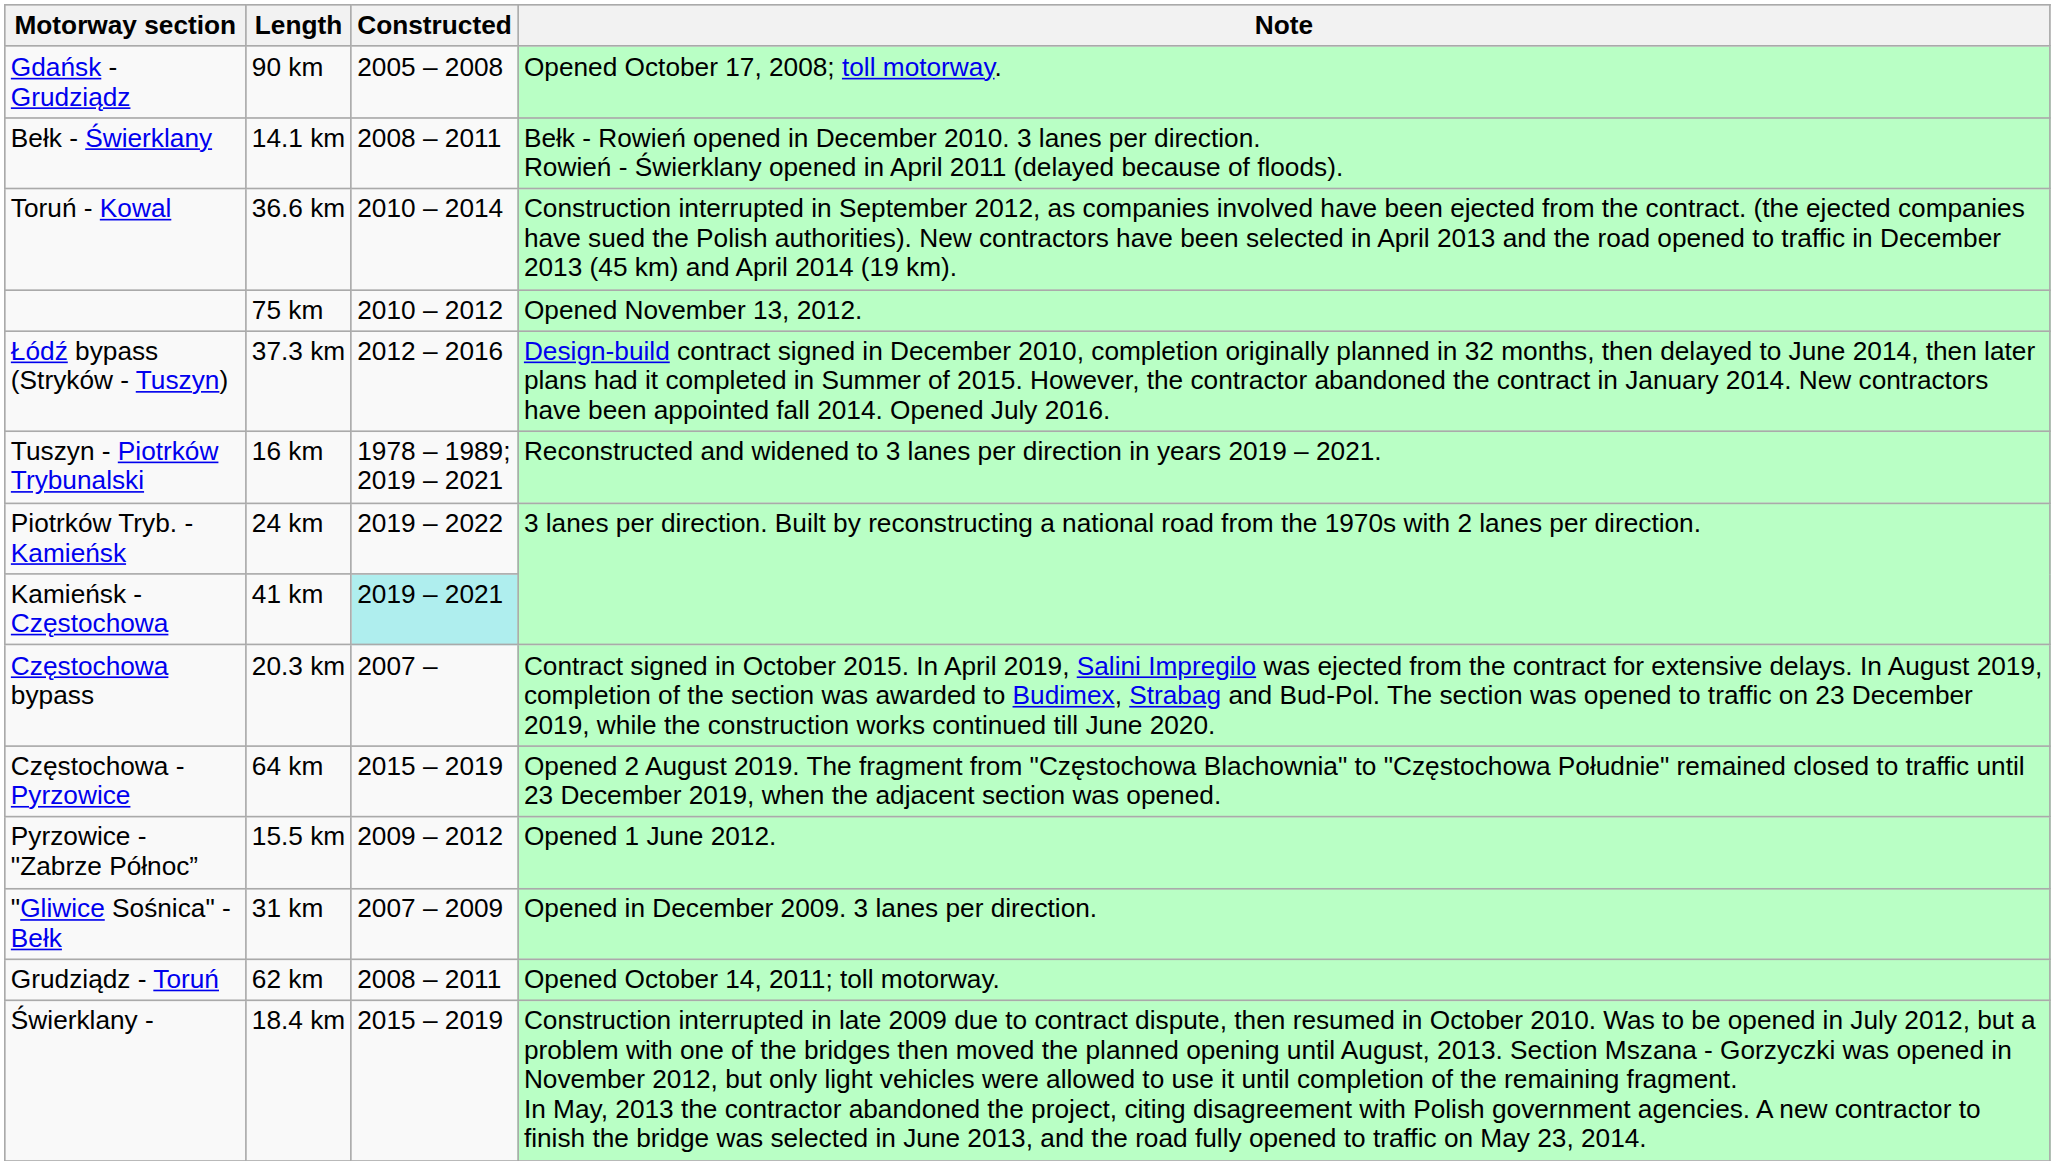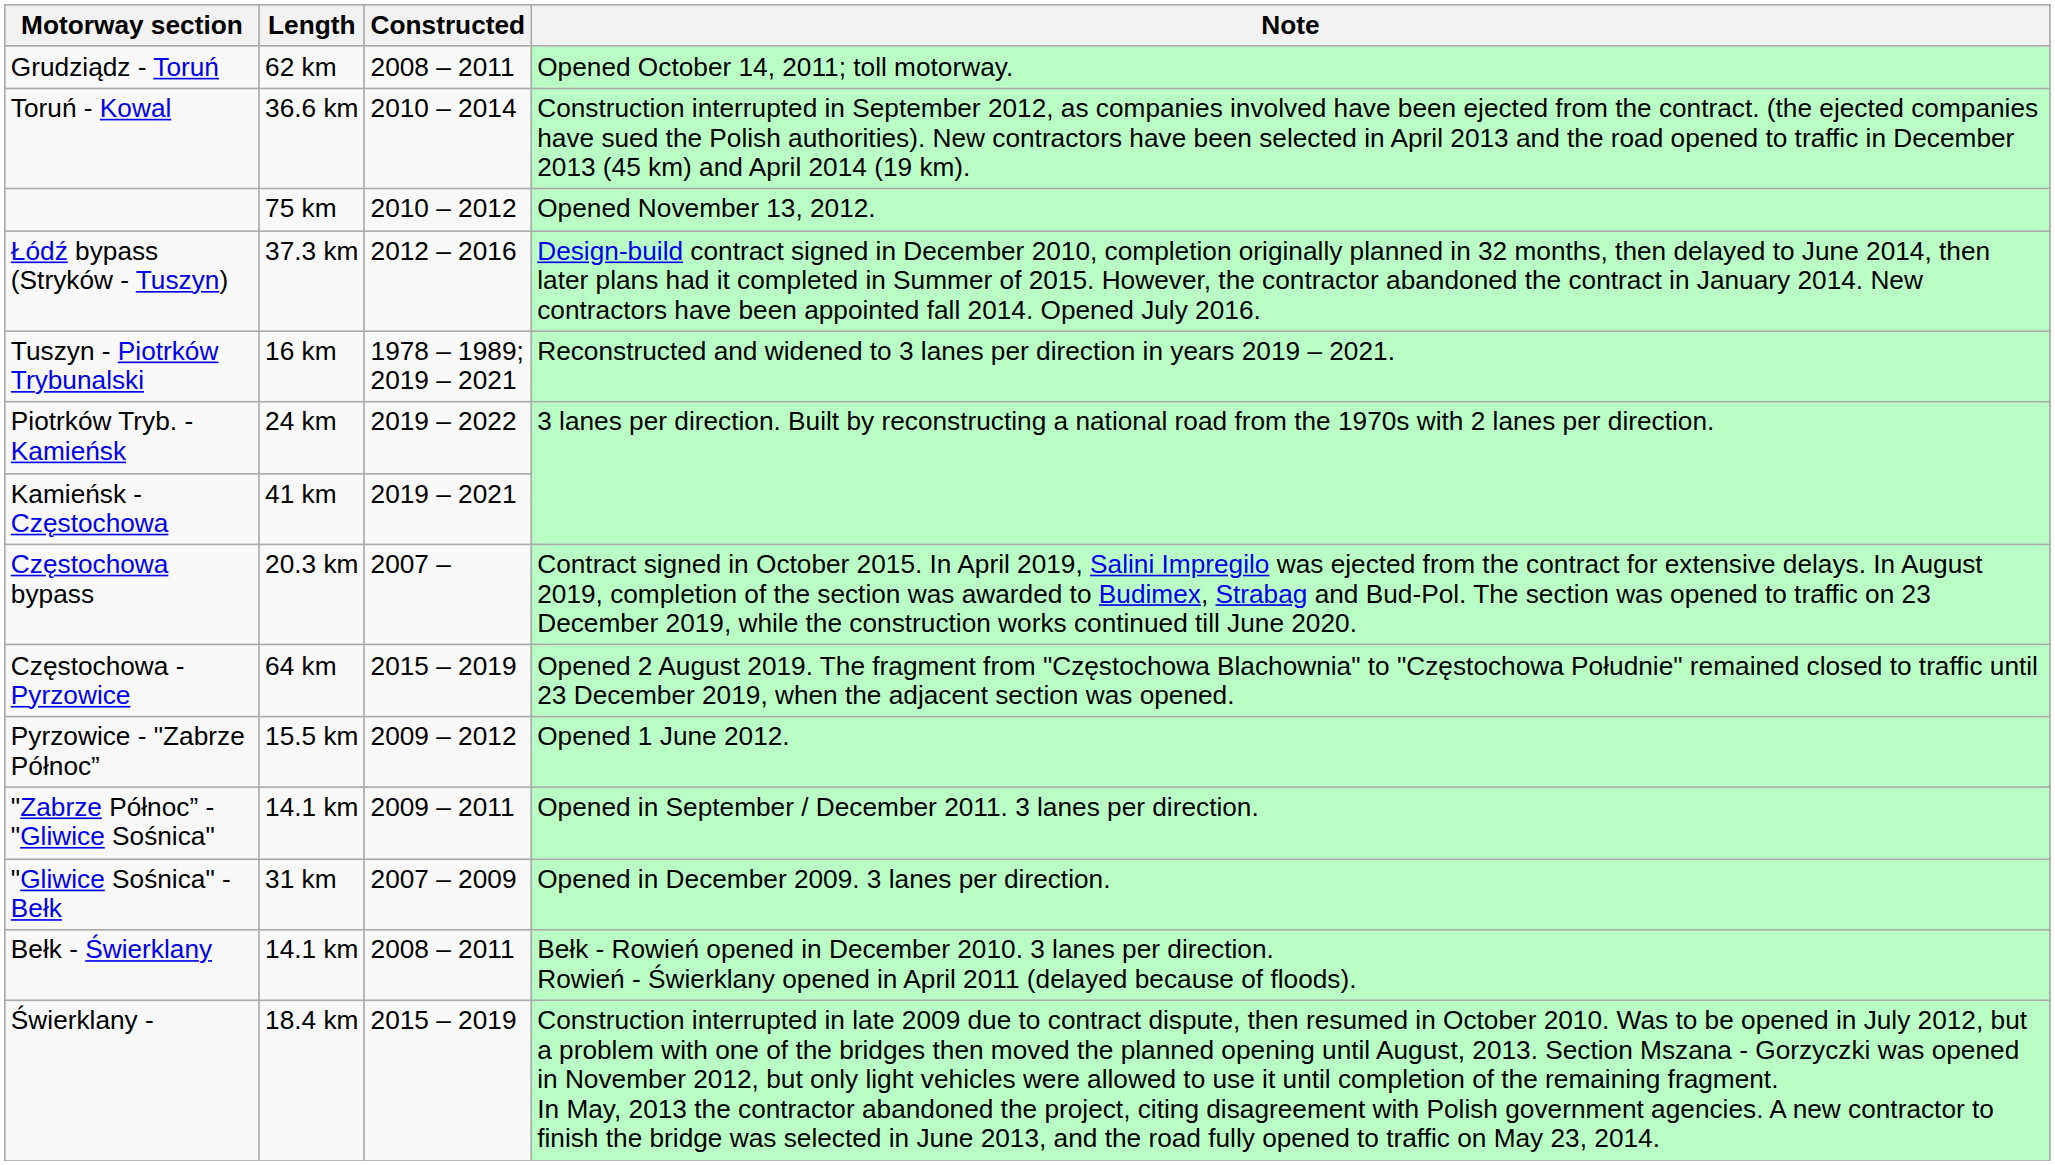 <table class="wikitable">
 <tr valign=top align=left>
 <th>Motorway section</th>
 <th>Length</th>
 <th>Constructed</th>
 <th>Note</th>
 </tr>
 <tr valign=top>
-<td><a href='#'>Gdańsk</a> - <a href='#'>Grudziądz</a></td>
-<td>90 km</td>
-<td>2005 – 2008</td>
-<td bgcolor="#B9FFC5">Opened October 17, 2008; <a href='#'>toll motorway</a>.</td>
-</tr>
-<tr valign=top>
-<td>Bełk - <a href='#'>Świerklany</a></td>
-<td>14.1 km</td>
+<td>Grudziądz - <a href='#'>Toruń</a></td>
+<td>62 km</td>
 <td>2008 – 2011</td>
-<td bgcolor="#B9FFC5">Bełk - Rowień opened in December 2010. 3 lanes per direction.<br>Rowień - Świerklany opened in April 2011 (delayed because of floods).</td>
+<td bgcolor="#B9FFC5">Opened October 14, 2011; toll motorway.</td>
 </tr>
 <tr valign=top>
 <td>Toruń - <a href='#'>Kowal</a></td>
 <td>36.6 km</td>
 <td>2010 – 2014</td>
 <td bgcolor="#B9FFC5">Construction interrupted in September 2012, as companies involved have been ejected from the contract. (the ejected companies have sued the Polish authorities). New contractors have been selected in April 2013 and the road opened to traffic in December 2013 (45 km) and April 2014 (19 km).</td>
 </tr>
 <tr valign=top>
 <td></td>
 <td>75 km</td>
 <td>2010 – 2012</td>
 <td bgcolor="#B9FFC5">Opened November 13, 2012.</td>
 </tr>
 <tr valign=top>
 <td><a href='#'>Łódź</a> bypass (Stryków - <a href='#'>Tuszyn</a>)</td>
 <td>37.3 km</td>
 <td>2012 – 2016</td>
 <td bgcolor="#B9FFC5"><a href='#'>Design-build</a> contract signed in December 2010, completion originally planned in 32 months,  then delayed to June 2014, then later plans had it completed in Summer of 2015.  However, the contractor abandoned the contract in January 2014. New contractors have been appointed fall 2014. Opened July 2016.</td>
 </tr>
 <tr valign=top>
 <td>Tuszyn - <a href='#'>Piotrków Trybunalski</a></td>
 <td>16 km</td>
 <td>1978 – 1989;<br>2019 – 2021</td>
 <td bgcolor="#B9FFC5">Reconstructed and widened to 3 lanes per direction in years 2019 – 2021.</td>
 </tr>
 <tr valign=top>
 <td>Piotrków Tryb. - <a href='#'>Kamieńsk</a></td>
 <td>24 km</td>
 <td>2019 – 2022</td>
 <td bgcolor="#B9FFC5" rowspan="2">3 lanes per direction. Built by reconstructing a national road from the 1970s with 2 lanes per direction.</td>
 </tr>
 <tr valign=top>
 <td>Kamieńsk - <a href='#'>Częstochowa</a></td>
 <td>41 km</td>
-<td style="background: paleturquoise;">2019 – 2021</td>
+<td>2019 – 2021</td>
 </tr>
 <tr valign=top>
 <td><a href='#'>Częstochowa</a> bypass</td>
 <td>20.3 km</td>
 <td>2007 – </td>
 <td bgcolor="#B9FFC5">Contract signed in October 2015. In April 2019, <a href='#'>Salini Impregilo</a> was ejected from the contract for extensive delays. In August 2019, completion of the section was awarded to <a href='#'>Budimex</a>, <a href='#'>Strabag</a> and Bud-Pol. The section was opened to traffic on 23 December 2019, while the construction works continued till June 2020.</td>
 </tr>
 <tr valign=top>
 <td>Częstochowa - <a href='#'>Pyrzowice</a></td>
 <td>64 km</td>
 <td>2015 – 2019</td>
 <td bgcolor="#B9FFC5">Opened 2 August 2019. The fragment from "Częstochowa Blachownia" to "Częstochowa Południe" remained closed to traffic until 23 December 2019, when the adjacent section was opened.</td>
 </tr>
 <tr valign=top>
 <td>Pyrzowice - "Zabrze Północ”</td>
 <td>15.5 km</td>
 <td>2009 – 2012</td>
 <td bgcolor="#B9FFC5">Opened 1 June 2012.</td>
 </tr>
 <tr valign=top>
+<td>"<a href='#'>Zabrze</a> Północ” - "<a href='#'>Gliwice</a> Sośnica"</td>
+<td>14.1 km</td>
+<td>2009 – 2011</td>
+<td bgcolor="#B9FFC5">Opened in September / December 2011. 3 lanes per direction.</td>
+</tr>
+<tr valign=top>
 <td>"<a href='#'>Gliwice</a> Sośnica" - <a href='#'>Bełk</a></td>
 <td>31 km</td>
 <td>2007 – 2009</td>
 <td bgcolor="#B9FFC5">Opened in December 2009. 3 lanes per direction.</td>
 </tr>
 <tr valign=top>
-<td>Grudziądz - <a href='#'>Toruń</a></td>
-<td>62 km</td>
+<td>Bełk - <a href='#'>Świerklany</a></td>
+<td>14.1 km</td>
 <td>2008 – 2011</td>
-<td bgcolor="#B9FFC5">Opened October 14, 2011; toll motorway.</td>
+<td bgcolor="#B9FFC5">Bełk - Rowień opened in December 2010. 3 lanes per direction.<br>Rowień - Świerklany opened in April 2011 (delayed because of floods).</td>
 </tr>
 <tr valign=top>
 <td>Świerklany - </td>
 <td>18.4 km</td>
 <td>2015 – 2019</td>
 <td bgcolor="#B9FFC5">Construction interrupted in late 2009 due to contract dispute, then resumed in October 2010. Was to be opened in July 2012, but a problem with one of the bridges then moved the planned opening until August, 2013. Section Mszana - Gorzyczki was opened in November 2012, but only light vehicles were allowed to use it until completion of the remaining fragment.<br>In May, 2013 the contractor abandoned the project, citing disagreement with Polish government agencies. A new contractor to finish the bridge was selected in June 2013, and the road fully opened to traffic on May 23, 2014.</td>
 </tr>
 </table>
